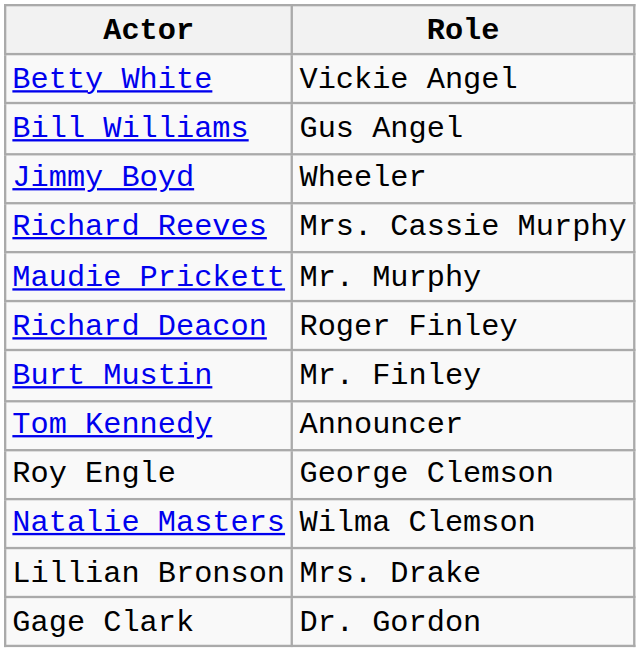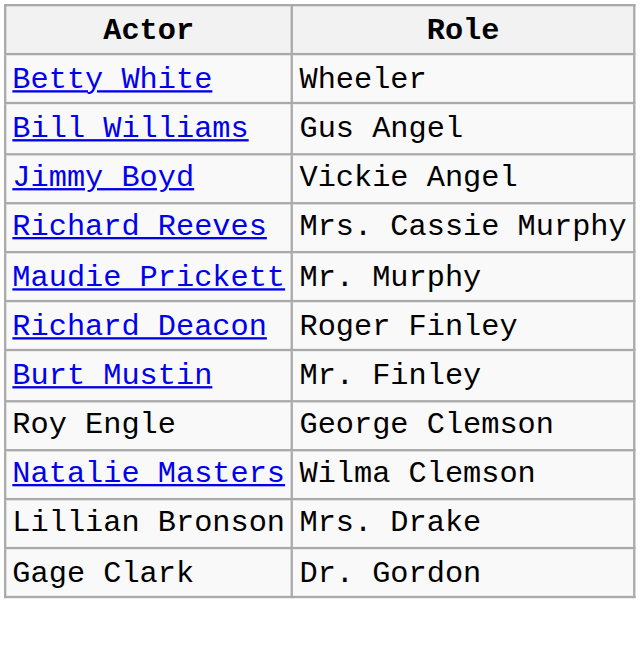 <table class="wikitable">
 <tr>
 <th>Actor</th>
 <th>Role</th>
 </tr>
 <tr>
 <td><a href='#'>Betty White</a></td>
-<td>Vickie Angel</td>
+<td>Wheeler</td>
 </tr>
 <tr>
 <td><a href='#'>Bill Williams</a></td>
 <td>Gus Angel</td>
 </tr>
 <tr>
 <td><a href='#'>Jimmy Boyd</a></td>
-<td>Wheeler</td>
+<td>Vickie Angel</td>
 </tr>
 <tr>
 <td><a href='#'>Richard Reeves</a></td>
 <td>Mrs. Cassie Murphy</td>
 </tr>
 <tr>
 <td><a href='#'>Maudie Prickett</a></td>
 <td>Mr. Murphy</td>
 </tr>
 <tr>
 <td><a href='#'>Richard Deacon</a></td>
 <td>Roger Finley</td>
 </tr>
 <tr>
 <td><a href='#'>Burt Mustin</a></td>
 <td>Mr. Finley</td>
 </tr>
 <tr>
-<td><a href='#'>Tom Kennedy</a></td>
-<td>Announcer</td>
-</tr>
-<tr>
 <td>Roy Engle</td>
 <td>George Clemson</td>
 </tr>
 <tr>
 <td><a href='#'>Natalie Masters</a></td>
 <td>Wilma Clemson</td>
 </tr>
 <tr>
 <td>Lillian Bronson</td>
 <td>Mrs. Drake</td>
 </tr>
 <tr>
 <td>Gage Clark</td>
 <td>Dr. Gordon</td>
 </tr>
 </table>
